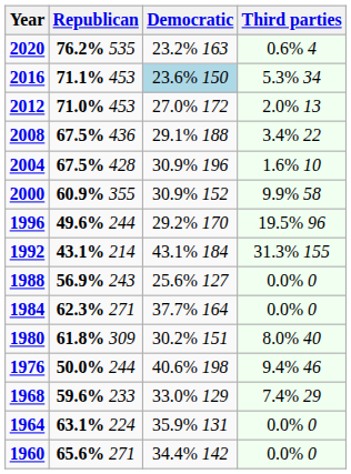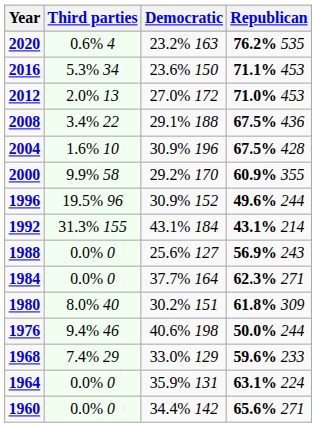 <table class="wikitable" style="float:right; font-size:95%;">
 <tr bgcolor=lightgrey>
 <th>Year</th>
+<th><a href='#'>Third parties</a></th>
+<th><a href='#'>Democratic</a></th>
 <th><a href='#'>Republican</a></th>
-<th><a href='#'>Democratic</a></th>
-<th><a href='#'>Third parties</a></th>
 </tr>
 <tr>
 <td style="text-align:center;" ><strong><a href='#'>2020</a></strong></td>
+<td style="text-align:center; background:honeyDew;">0.6% <em>4</em></td>
+<td style="text-align:center;" >23.2% <em>163</em></td>
 <td style="text-align:center;" ><strong>76.2%</strong> <em>535</em></td>
-<td style="text-align:center;" >23.2% <em>163</em></td>
-<td style="text-align:center; background:honeyDew;">0.6% <em>4</em></td>
 </tr>
 <tr>
 <td style="text-align:center;" ><strong><a href='#'>2016</a></strong></td>
+<td style="text-align:center; background:honeyDew;">5.3% <em>34</em></td>
+<td style="text-align:center;" >23.6% <em>150</em></td>
 <td style="text-align:center;" ><strong>71.1%</strong> <em>453</em></td>
-<td style="background: lightblue; text-align:center;" >23.6% <em>150</em></td>
-<td style="text-align:center; background:honeyDew;">5.3% <em>34</em></td>
 </tr>
 <tr>
 <td style="text-align:center;" ><strong><a href='#'>2012</a></strong></td>
+<td style="text-align:center; background:honeyDew;">2.0% <em>13</em></td>
+<td style="text-align:center;" >27.0% <em>172</em></td>
 <td style="text-align:center;" ><strong>71.0%</strong> <em>453</em></td>
-<td style="text-align:center;" >27.0% <em>172</em></td>
-<td style="text-align:center; background:honeyDew;">2.0% <em>13</em></td>
 </tr>
 <tr>
 <td style="text-align:center;" ><strong><a href='#'>2008</a></strong></td>
+<td style="text-align:center; background:honeyDew;">3.4% <em>22</em></td>
+<td style="text-align:center;" >29.1% <em>188</em></td>
 <td style="text-align:center;" ><strong>67.5%</strong> <em>436</em></td>
-<td style="text-align:center;" >29.1% <em>188</em></td>
-<td style="text-align:center; background:honeyDew;">3.4% <em>22</em></td>
 </tr>
 <tr>
 <td style="text-align:center;" ><strong><a href='#'>2004</a></strong></td>
+<td style="text-align:center; background:honeyDew;">1.6% <em>10</em></td>
+<td style="text-align:center;" >30.9% <em>196</em></td>
 <td style="text-align:center;" ><strong>67.5%</strong> <em>428</em></td>
-<td style="text-align:center;" >30.9% <em>196</em></td>
-<td style="text-align:center; background:honeyDew;">1.6% <em>10</em></td>
 </tr>
 <tr>
 <td style="text-align:center;" ><strong><a href='#'>2000</a></strong></td>
+<td style="text-align:center; background:honeyDew;">9.9% <em>58</em></td>
+<td style="text-align:center;" >29.2% <em>170</em></td>
 <td style="text-align:center;" ><strong>60.9%</strong> <em>355</em></td>
-<td style="text-align:center;" >30.9% <em>152</em></td>
-<td style="text-align:center; background:honeyDew;">9.9% <em>58</em></td>
 </tr>
 <tr>
 <td style="text-align:center;" ><strong><a href='#'>1996</a></strong></td>
+<td style="text-align:center; background:honeyDew;">19.5% <em>96</em></td>
+<td style="text-align:center;" >30.9% <em>152</em></td>
 <td style="text-align:center;" ><strong>49.6%</strong> <em>244</em></td>
-<td style="text-align:center;" >29.2% <em>170</em></td>
-<td style="text-align:center; background:honeyDew;">19.5% <em>96</em></td>
 </tr>
 <tr>
 <td style="text-align:center;" ><strong><a href='#'>1992</a></strong></td>
+<td style="text-align:center; background:honeyDew;">31.3% <em>155</em></td>
+<td style="text-align:center;" >43.1% <em>184</em></td>
 <td style="text-align:center;" ><strong>43.1%</strong> <em>214</em></td>
-<td style="text-align:center;" >43.1% <em>184</em></td>
-<td style="text-align:center; background:honeyDew;">31.3% <em>155</em></td>
 </tr>
 <tr>
 <td style="text-align:center;" ><strong><a href='#'>1988</a></strong></td>
+<td style="text-align:center; background:honeyDew;">0.0% <em>0</em></td>
+<td style="text-align:center;" >25.6% <em>127</em></td>
 <td style="text-align:center;" ><strong>56.9%</strong> <em>243</em></td>
-<td style="text-align:center;" >25.6% <em>127</em></td>
-<td style="text-align:center; background:honeyDew;">0.0% <em>0</em></td>
 </tr>
 <tr>
 <td style="text-align:center;" ><strong><a href='#'>1984</a></strong></td>
+<td style="text-align:center; background:honeyDew;">0.0% <em>0</em></td>
+<td style="text-align:center;" >37.7% <em>164</em></td>
 <td style="text-align:center;" ><strong>62.3%</strong> <em>271</em></td>
-<td style="text-align:center;" >37.7% <em>164</em></td>
-<td style="text-align:center; background:honeyDew;">0.0% <em>0</em></td>
 </tr>
 <tr>
 <td style="text-align:center;" ><strong><a href='#'>1980</a></strong></td>
+<td style="text-align:center; background:honeyDew;">8.0% <em>40</em></td>
+<td style="text-align:center;" >30.2% <em>151</em></td>
 <td style="text-align:center;" ><strong>61.8%</strong> <em>309</em></td>
-<td style="text-align:center;" >30.2% <em>151</em></td>
-<td style="text-align:center; background:honeyDew;">8.0% <em>40</em></td>
 </tr>
 <tr>
 <td style="text-align:center;" ><strong><a href='#'>1976</a></strong></td>
+<td style="text-align:center; background:honeyDew;">9.4% <em>46</em></td>
+<td style="text-align:center;" >40.6% <em>198</em></td>
 <td style="text-align:center;" ><strong>50.0%</strong> <em>244</em></td>
-<td style="text-align:center;" >40.6% <em>198</em></td>
-<td style="text-align:center; background:honeyDew;">9.4% <em>46</em></td>
 </tr>
 <tr>
 <td style="text-align:center;" ><strong><a href='#'>1968</a></strong></td>
+<td style="text-align:center; background:honeyDew;">7.4% <em>29</em></td>
+<td style="text-align:center;" >33.0% <em>129</em></td>
 <td style="text-align:center;" ><strong>59.6%</strong> <em>233</em></td>
-<td style="text-align:center;" >33.0% <em>129</em></td>
-<td style="text-align:center; background:honeyDew;">7.4% <em>29</em></td>
 </tr>
 <tr>
 <td style="text-align:center;" ><strong><a href='#'>1964</a></strong></td>
+<td style="text-align:center; background:honeyDew;">0.0% <em>0</em></td>
+<td style="text-align:center;" >35.9% <em>131</em></td>
 <td style="text-align:center;" ><strong>63.1%</strong> <em>224</em></td>
-<td style="text-align:center;" >35.9% <em>131</em></td>
-<td style="text-align:center; background:honeyDew;">0.0% <em>0</em></td>
 </tr>
 <tr>
 <td style="text-align:center;" ><strong><a href='#'>1960</a></strong></td>
+<td style="text-align:center; background:honeyDew;">0.0% <em>0</em></td>
+<td style="text-align:center;" >34.4% <em>142</em></td>
 <td style="text-align:center;" ><strong>65.6%</strong> <em>271</em></td>
-<td style="text-align:center;" >34.4% <em>142</em></td>
-<td style="text-align:center; background:honeyDew;">0.0% <em>0</em></td>
 </tr>
 </table>
